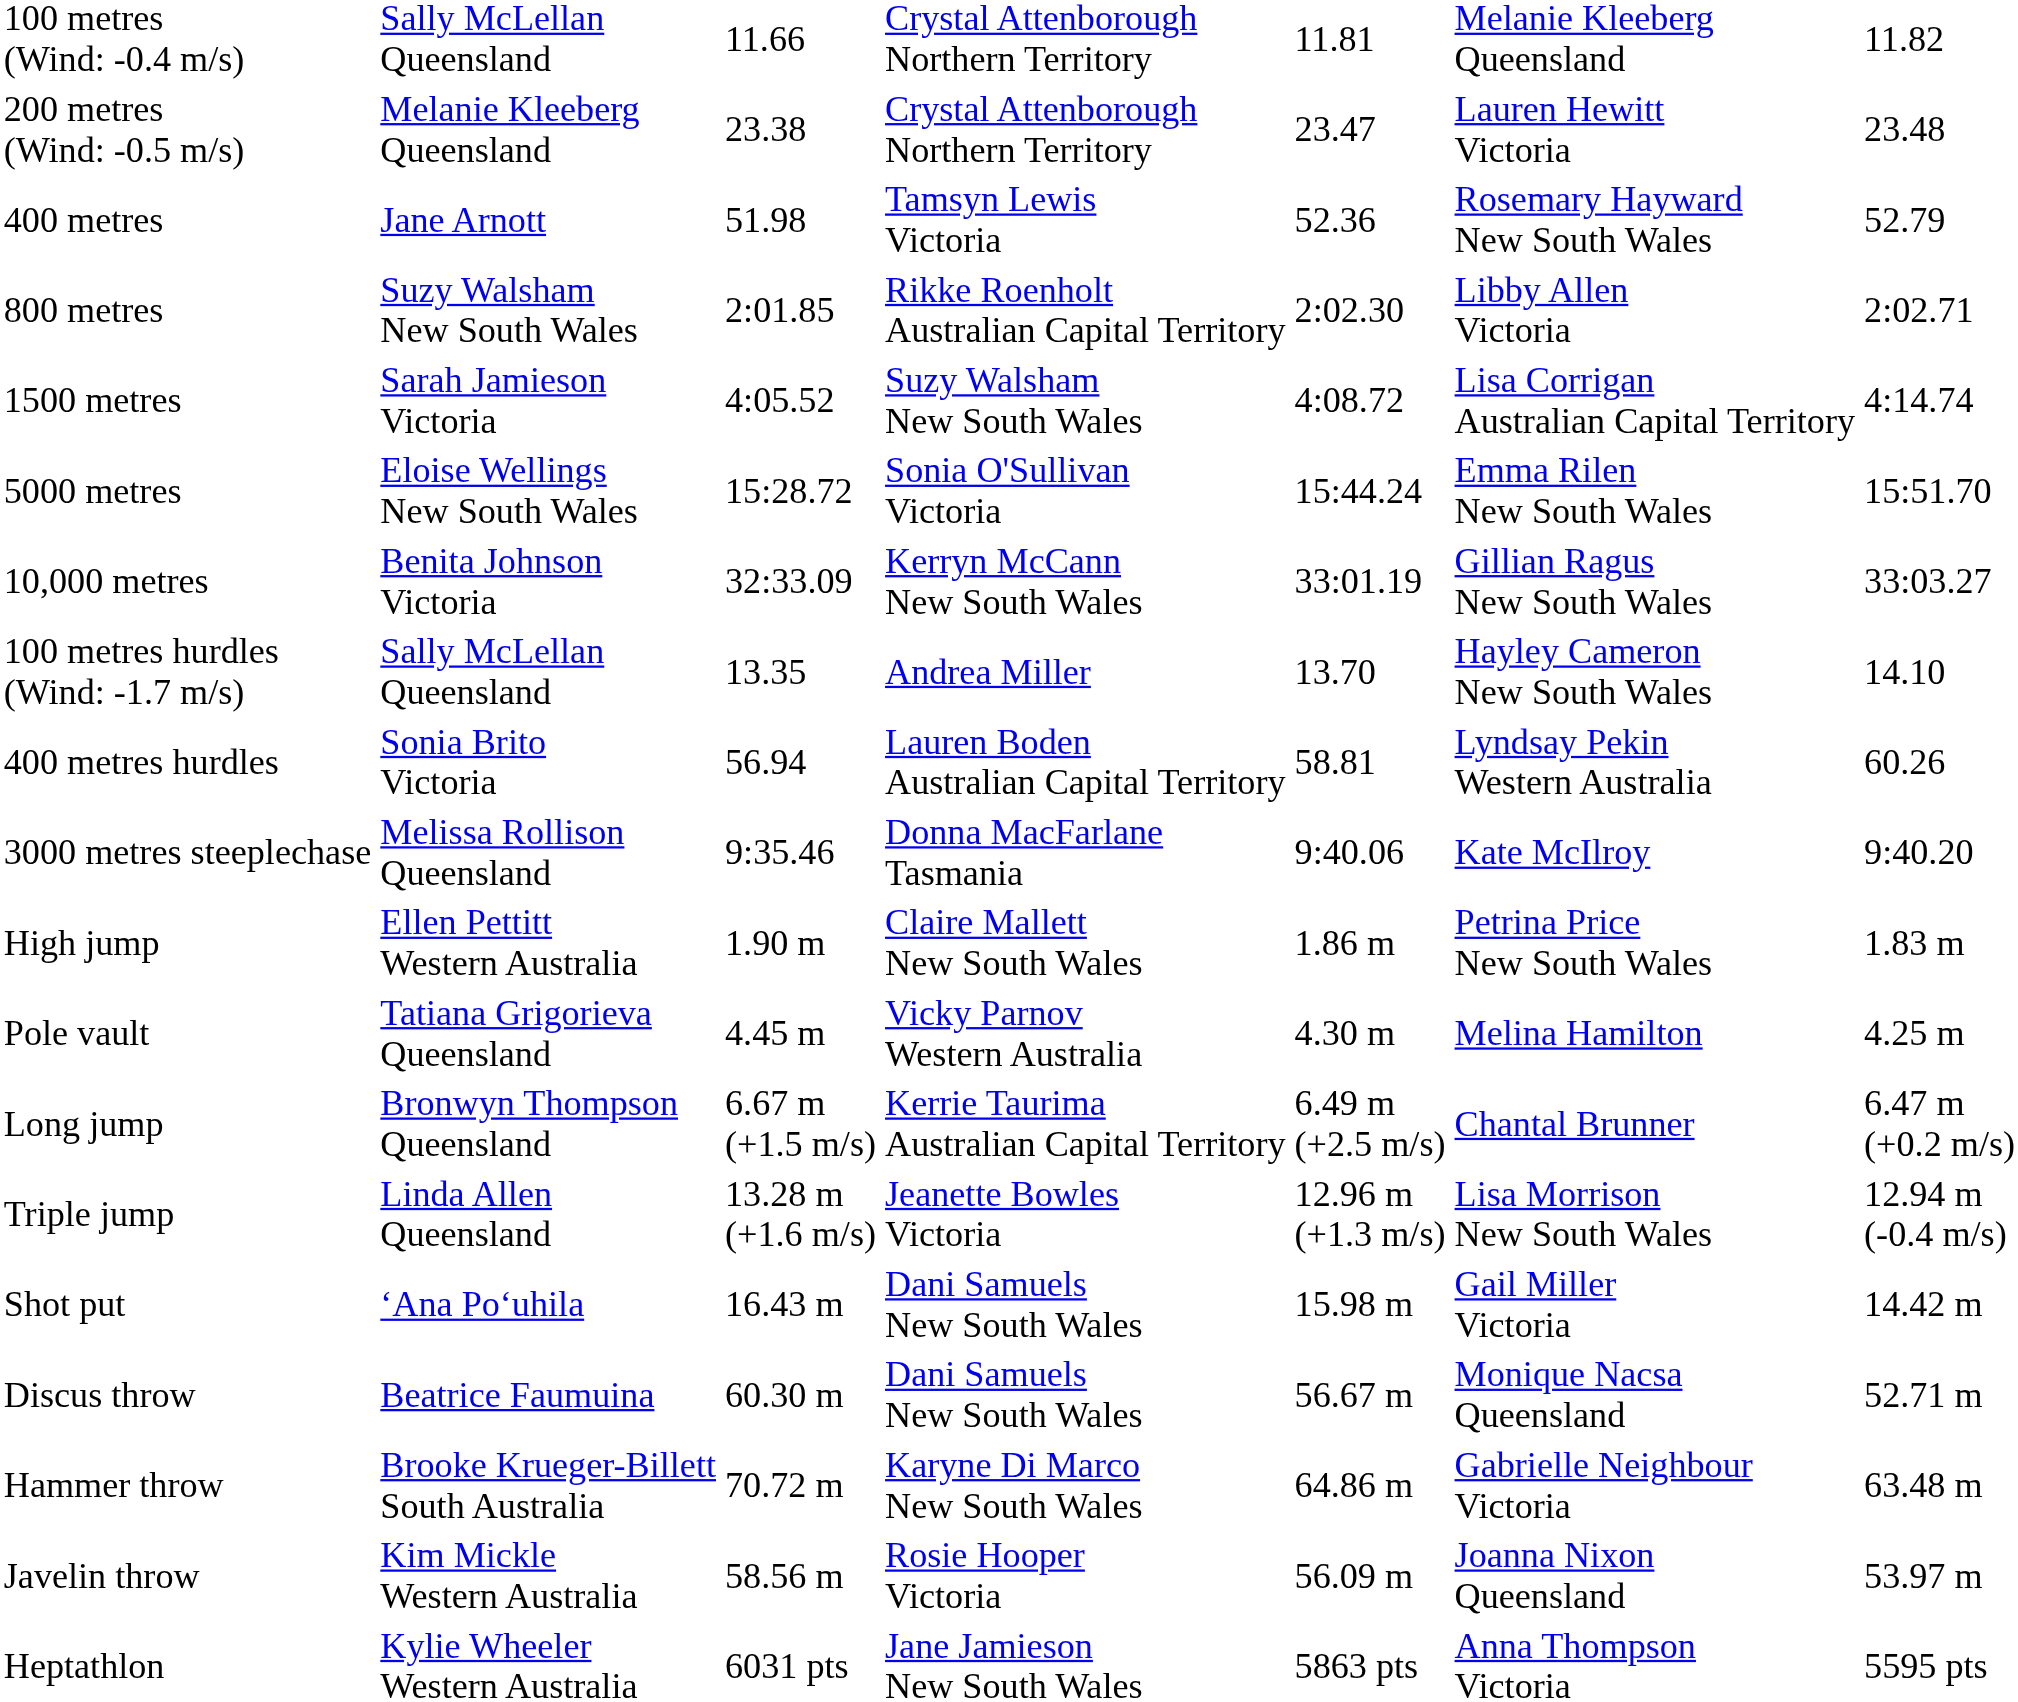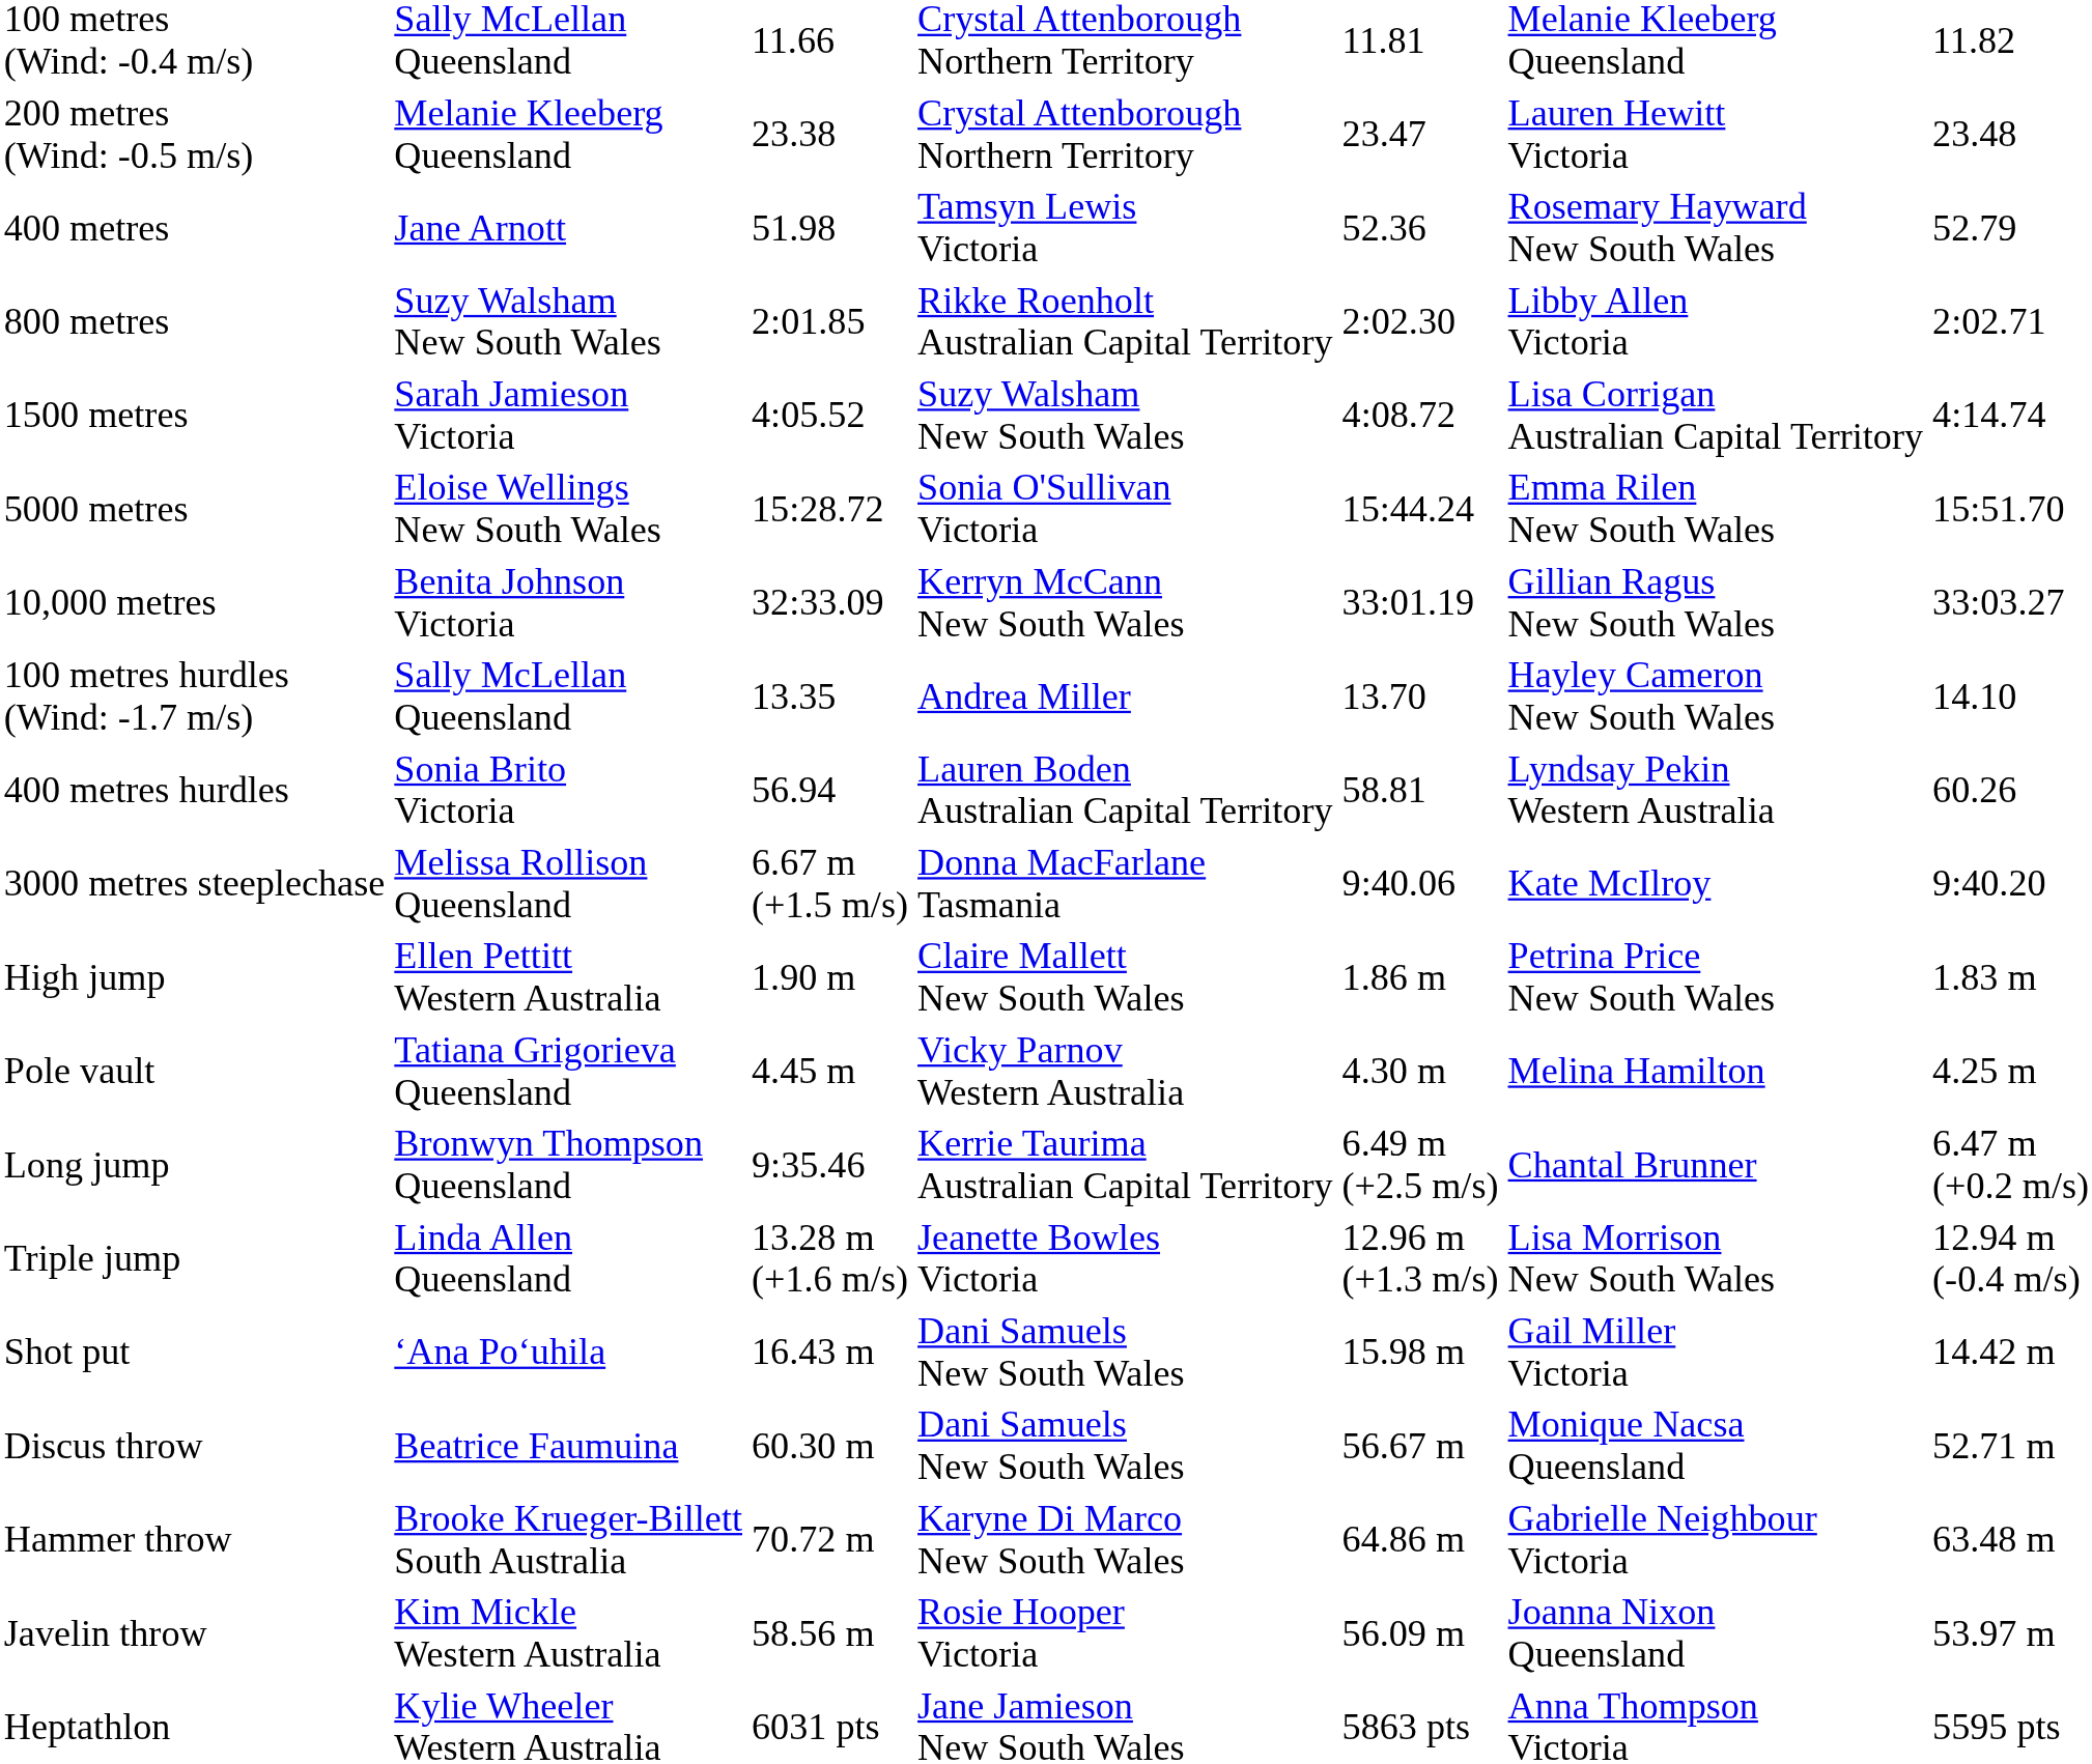 <table>
 <tr>
 <td>100 metres<br>(Wind: -0.4 m/s)</td>
 <td><a href='#'>Sally McLellan</a><br>Queensland</td>
 <td>11.66</td>
 <td><a href='#'>Crystal Attenborough</a><br>Northern Territory</td>
 <td>11.81</td>
 <td><a href='#'>Melanie Kleeberg</a><br>Queensland</td>
 <td>11.82</td>
 </tr>
 <tr>
 <td>200 metres<br>(Wind: -0.5 m/s)</td>
 <td><a href='#'>Melanie Kleeberg</a><br>Queensland</td>
 <td>23.38</td>
 <td><a href='#'>Crystal Attenborough</a><br>Northern Territory</td>
 <td>23.47</td>
 <td><a href='#'>Lauren Hewitt</a><br>Victoria</td>
 <td>23.48</td>
 </tr>
 <tr>
 <td>400 metres</td>
 <td><a href='#'>Jane Arnott</a><br></td>
 <td>51.98</td>
 <td><a href='#'>Tamsyn Lewis</a><br>Victoria</td>
 <td>52.36</td>
 <td><a href='#'>Rosemary Hayward</a><br>New South Wales</td>
 <td>52.79</td>
 </tr>
 <tr>
 <td>800 metres</td>
 <td><a href='#'>Suzy Walsham</a><br>New South Wales</td>
 <td>2:01.85</td>
 <td><a href='#'>Rikke Roenholt</a><br>Australian Capital Territory</td>
 <td>2:02.30</td>
 <td><a href='#'>Libby Allen</a><br>Victoria</td>
 <td>2:02.71</td>
 </tr>
 <tr>
 <td>1500 metres</td>
 <td><a href='#'>Sarah Jamieson</a><br>Victoria</td>
 <td>4:05.52</td>
 <td><a href='#'>Suzy Walsham</a><br>New South Wales</td>
 <td>4:08.72</td>
 <td><a href='#'>Lisa Corrigan</a><br>Australian Capital Territory</td>
 <td>4:14.74</td>
 </tr>
 <tr>
 <td>5000 metres</td>
 <td><a href='#'>Eloise Wellings</a><br>New South Wales</td>
 <td>15:28.72</td>
 <td><a href='#'>Sonia O'Sullivan</a><br>Victoria</td>
 <td>15:44.24</td>
 <td><a href='#'>Emma Rilen</a><br>New South Wales</td>
 <td>15:51.70</td>
 </tr>
 <tr>
 <td>10,000 metres</td>
 <td><a href='#'>Benita Johnson</a><br>Victoria</td>
 <td>32:33.09</td>
 <td><a href='#'>Kerryn McCann</a><br>New South Wales</td>
 <td>33:01.19</td>
 <td><a href='#'>Gillian Ragus</a><br>New South Wales</td>
 <td>33:03.27</td>
 </tr>
 <tr>
 <td>100 metres hurdles<br>(Wind: -1.7 m/s)</td>
 <td><a href='#'>Sally McLellan</a><br>Queensland</td>
 <td>13.35</td>
 <td><a href='#'>Andrea Miller</a><br></td>
 <td>13.70</td>
 <td><a href='#'>Hayley Cameron</a><br>New South Wales</td>
 <td>14.10</td>
 </tr>
 <tr>
 <td>400 metres hurdles</td>
 <td><a href='#'>Sonia Brito</a><br>Victoria</td>
 <td>56.94</td>
 <td><a href='#'>Lauren Boden</a><br>Australian Capital Territory</td>
 <td>58.81</td>
 <td><a href='#'>Lyndsay Pekin</a><br>Western Australia</td>
 <td>60.26</td>
 </tr>
 <tr>
 <td>3000 metres steeplechase</td>
 <td><a href='#'>Melissa Rollison</a><br>Queensland</td>
-<td>9:35.46</td>
+<td>6.67 m <br>(+1.5 m/s)</td>
 <td><a href='#'>Donna MacFarlane</a><br>Tasmania</td>
 <td>9:40.06</td>
 <td><a href='#'>Kate McIlroy</a><br></td>
 <td>9:40.20</td>
 </tr>
 <tr>
 <td>High jump</td>
 <td><a href='#'>Ellen Pettitt</a><br>Western Australia</td>
 <td>1.90 m</td>
 <td><a href='#'>Claire Mallett</a><br>New South Wales</td>
 <td>1.86 m</td>
 <td><a href='#'>Petrina Price</a><br>New South Wales</td>
 <td>1.83 m</td>
 </tr>
 <tr>
 <td>Pole vault</td>
 <td><a href='#'>Tatiana Grigorieva</a><br>Queensland</td>
 <td>4.45 m</td>
 <td><a href='#'>Vicky Parnov</a><br>Western Australia</td>
 <td>4.30 m</td>
 <td><a href='#'>Melina Hamilton</a><br></td>
 <td>4.25 m</td>
 </tr>
 <tr>
 <td>Long jump</td>
 <td><a href='#'>Bronwyn Thompson</a><br>Queensland</td>
-<td>6.67 m <br>(+1.5 m/s)</td>
+<td>9:35.46</td>
 <td><a href='#'>Kerrie Taurima</a><br>Australian Capital Territory</td>
 <td>6.49 m <br>(+2.5 m/s)</td>
 <td><a href='#'>Chantal Brunner</a><br></td>
 <td>6.47 m <br>(+0.2 m/s)</td>
 </tr>
 <tr>
 <td>Triple jump</td>
 <td><a href='#'>Linda Allen</a><br>Queensland</td>
 <td>13.28 m <br>(+1.6 m/s)</td>
 <td><a href='#'>Jeanette Bowles</a><br>Victoria</td>
 <td>12.96 m <br>(+1.3 m/s)</td>
 <td><a href='#'>Lisa Morrison</a><br>New South Wales</td>
 <td>12.94 m <br>(-0.4 m/s)</td>
 </tr>
 <tr>
 <td>Shot put</td>
 <td><a href='#'>ʻAna Poʻuhila</a><br></td>
 <td>16.43 m</td>
 <td><a href='#'>Dani Samuels</a><br>New South Wales</td>
 <td>15.98 m</td>
 <td><a href='#'>Gail Miller</a><br>Victoria</td>
 <td>14.42 m</td>
 </tr>
 <tr>
 <td>Discus throw</td>
 <td><a href='#'>Beatrice Faumuina</a><br></td>
 <td>60.30 m</td>
 <td><a href='#'>Dani Samuels</a><br>New South Wales</td>
 <td>56.67 m</td>
 <td><a href='#'>Monique Nacsa</a><br>Queensland</td>
 <td>52.71 m</td>
 </tr>
 <tr>
 <td>Hammer throw</td>
 <td><a href='#'>Brooke Krueger-Billett</a><br>South Australia</td>
 <td>70.72 m</td>
 <td><a href='#'>Karyne Di Marco</a><br>New South Wales</td>
 <td>64.86 m</td>
 <td><a href='#'>Gabrielle Neighbour</a><br>Victoria</td>
 <td>63.48 m</td>
 </tr>
 <tr>
 <td>Javelin throw</td>
 <td><a href='#'>Kim Mickle</a><br>Western Australia</td>
 <td>58.56 m</td>
 <td><a href='#'>Rosie Hooper</a><br>Victoria</td>
 <td>56.09 m</td>
 <td><a href='#'>Joanna Nixon</a><br>Queensland</td>
 <td>53.97 m</td>
 </tr>
 <tr>
 <td>Heptathlon</td>
 <td><a href='#'>Kylie Wheeler</a><br>Western Australia</td>
 <td>6031 pts</td>
 <td><a href='#'>Jane Jamieson</a><br>New South Wales</td>
 <td>5863 pts</td>
 <td><a href='#'>Anna Thompson</a><br>Victoria</td>
 <td>5595 pts</td>
 </tr>
 <tr>
 </tr>
 </table>
